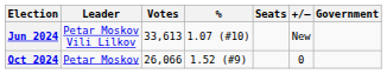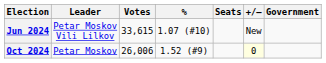 <table class="wikitable" style="text-align:center">
 <tr>
 <th>Election</th>
 <th>Leader</th>
 <th>Votes</th>
 <th>%</th>
 <th>Seats</th>
 <th>+/–</th>
 <th>Government</th>
 </tr>
 <tr>
 <th><a href='#'>Jun 2024</a></th>
 <td><a href='#'>Petar Moskov</a><br><a href='#'>Vili Lilkov</a></td>
-<td>33,613</td>
+<td>33,615</td>
 <td>1.07 (#10)</td>
 <td></td>
 <td>New</td>
 <td></td>
 </tr>
 <tr>
 <th><a href='#'>Oct 2024</a></th>
 <td><a href='#'>Petar Moskov</a></td>
-<td>26,066</td>
+<td>26,006</td>
 <td>1.52 (#9)</td>
 <td></td>
-<td> 0</td>
+<td style="background: lightyellow;"> 0</td>
 <td></td>
 </tr>
 </table>
